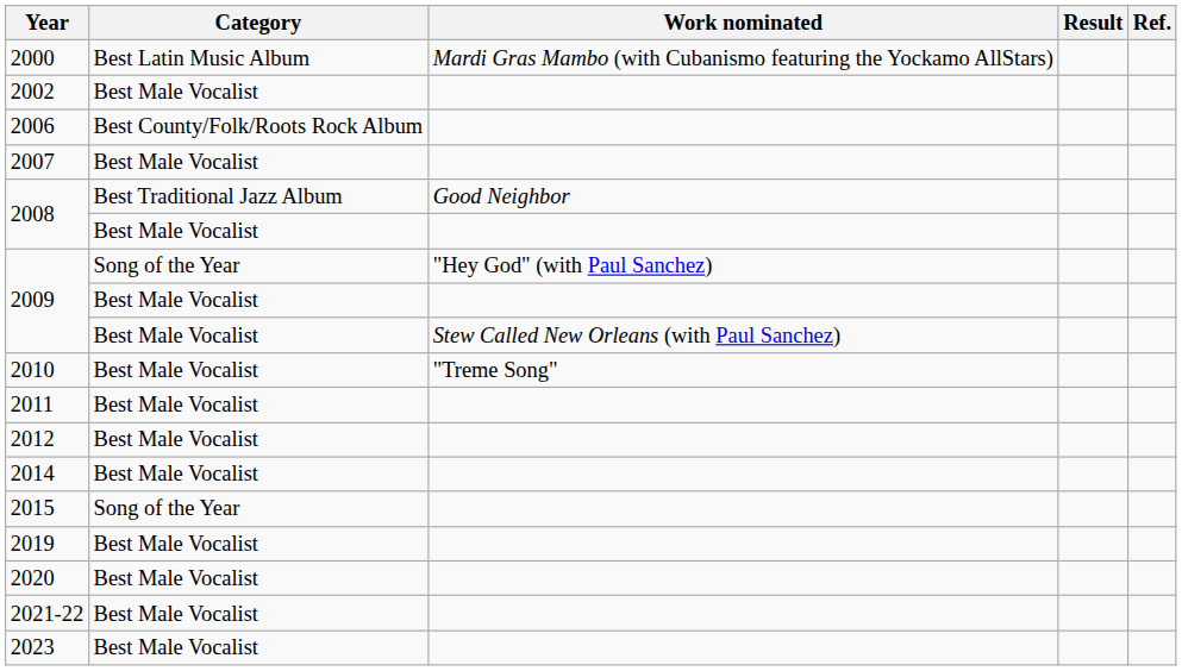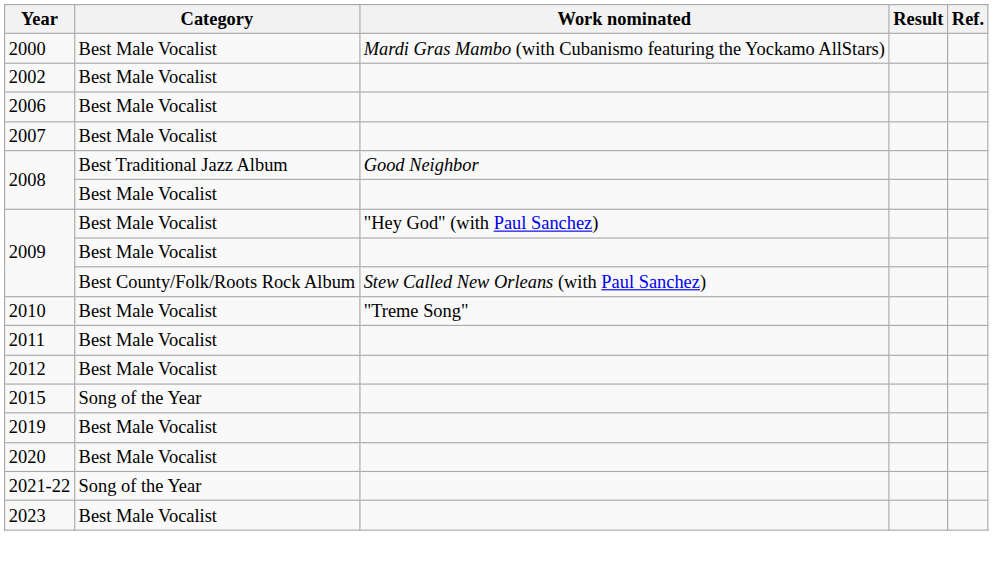 <table class="wikitable">
 <tr>
 <th>Year</th>
 <th>Category</th>
 <th>Work nominated</th>
 <th>Result</th>
 <th>Ref.</th>
 </tr>
 <tr>
 <td>2000</td>
-<td>Best Latin Music Album</td>
+<td>Best Male Vocalist</td>
 <td><em>Mardi Gras Mambo</em> (with Cubanismo featuring the Yockamo AllStars)</td>
 <td></td>
 <td></td>
 </tr>
 <tr>
 <td>2002</td>
 <td>Best Male Vocalist</td>
 <td></td>
 <td></td>
 <td></td>
 </tr>
 <tr>
 <td>2006</td>
-<td>Best County/Folk/Roots Rock Album</td>
+<td>Best Male Vocalist</td>
 <td></td>
 <td></td>
 <td></td>
 </tr>
 <tr>
 <td>2007</td>
 <td>Best Male Vocalist</td>
 <td></td>
 <td></td>
 <td></td>
 </tr>
 <tr>
 <td rowspan="2">2008</td>
 <td>Best Traditional Jazz Album</td>
 <td><em>Good Neighbor</em></td>
 <td></td>
 <td></td>
 </tr>
 <tr>
 <td>Best Male Vocalist</td>
 <td></td>
 <td></td>
 <td></td>
 </tr>
 <tr>
 <td rowspan="3">2009</td>
-<td>Song of the Year</td>
+<td>Best Male Vocalist</td>
 <td>"Hey God" (with <a href='#'>Paul Sanchez</a>)</td>
 <td></td>
 <td></td>
 </tr>
 <tr>
 <td>Best Male Vocalist</td>
 <td></td>
 <td></td>
 <td></td>
 </tr>
 <tr>
-<td>Best Male Vocalist</td>
+<td>Best County/Folk/Roots Rock Album</td>
 <td><em>Stew Called New Orleans</em> (with <a href='#'>Paul Sanchez</a>)</td>
 <td></td>
 <td></td>
 </tr>
 <tr>
 <td>2010</td>
 <td>Best Male Vocalist</td>
 <td>"Treme Song"</td>
 <td></td>
 <td></td>
 </tr>
 <tr>
 <td>2011</td>
 <td>Best Male Vocalist</td>
 <td></td>
 <td></td>
 <td></td>
 </tr>
 <tr>
 <td>2012</td>
-<td>Best Male Vocalist</td>
-<td></td>
-<td></td>
-<td></td>
-</tr>
-<tr>
-<td>2014</td>
 <td>Best Male Vocalist</td>
 <td></td>
 <td></td>
 <td></td>
 </tr>
 <tr>
 <td>2015</td>
 <td>Song of the Year</td>
 <td></td>
 <td></td>
 <td></td>
 </tr>
 <tr>
 <td>2019</td>
 <td>Best Male Vocalist</td>
 <td></td>
 <td></td>
 <td></td>
 </tr>
 <tr>
 <td>2020</td>
 <td>Best Male Vocalist</td>
 <td></td>
 <td></td>
 <td></td>
 </tr>
 <tr>
 <td>2021-22</td>
-<td>Best Male Vocalist</td>
+<td>Song of the Year</td>
 <td></td>
 <td></td>
 <td></td>
 </tr>
 <tr>
 <td>2023</td>
 <td>Best Male Vocalist</td>
 <td></td>
 <td></td>
 <td></td>
 </tr>
 </table>
